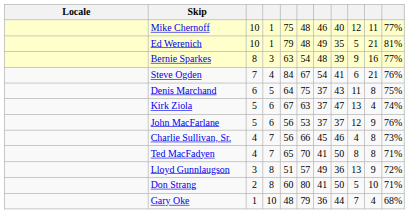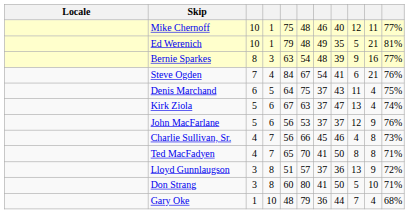 <table class=wikitable style="text-align: center;">
 <tr>
 <th bgcolor="#efefef" width="225">Locale</th>
 <th bgcolor="#efefef" width="150">Skip</th>
 <th width=20></th>
 <th width=20></th>
 <th width=20></th>
 <th width=20></th>
 <th width=20></th>
 <th width=20></th>
 <th width=20></th>
 <th width=20></th>
 <th width=20></th>
 </tr>
 <tr bgcolor=#ffffcc>
 <td style="text-align: left;"></td>
 <td style="text-align: left;"><a href='#'>Mike Chernoff</a></td>
 <td>10</td>
 <td>1</td>
 <td>75</td>
 <td>48</td>
 <td>46</td>
 <td>40</td>
 <td>12</td>
 <td>11</td>
 <td>77%</td>
 </tr>
 <tr bgcolor=#ffffcc>
 <td style="text-align: left;"></td>
 <td style="text-align: left;"><a href='#'>Ed Werenich</a></td>
 <td>10</td>
 <td>1</td>
 <td>79</td>
 <td>48</td>
 <td>49</td>
 <td>35</td>
 <td>5</td>
 <td>21</td>
 <td>81%</td>
 </tr>
 <tr bgcolor=#ffffcc>
 <td style="text-align: left;"></td>
 <td style="text-align: left;"><a href='#'>Bernie Sparkes</a></td>
 <td>8</td>
 <td>3</td>
 <td>63</td>
 <td>54</td>
 <td>48</td>
 <td>39</td>
 <td>9</td>
 <td>16</td>
 <td>77%</td>
 </tr>
 <tr>
 <td style="text-align: left;"></td>
 <td style="text-align: left;"><a href='#'>Steve Ogden</a></td>
 <td>7</td>
 <td>4</td>
 <td>84</td>
 <td>67</td>
 <td>54</td>
 <td>41</td>
 <td>6</td>
 <td>21</td>
 <td>76%</td>
 </tr>
 <tr>
 <td style="text-align: left;"></td>
 <td style="text-align: left;"><a href='#'>Denis Marchand</a></td>
 <td>6</td>
 <td>5</td>
 <td>64</td>
 <td>75</td>
 <td>37</td>
 <td>43</td>
 <td>11</td>
-<td>8</td>
+<td>4</td>
 <td>75%</td>
 </tr>
 <tr>
 <td style="text-align: left;"></td>
 <td style="text-align: left;"><a href='#'>Kirk Ziola</a></td>
 <td>5</td>
 <td>6</td>
 <td>67</td>
 <td>63</td>
 <td>37</td>
 <td>47</td>
 <td>13</td>
 <td>4</td>
 <td>74%</td>
 </tr>
 <tr>
 <td style="text-align: left;"></td>
 <td style="text-align: left;"><a href='#'>John MacFarlane</a></td>
 <td>5</td>
 <td>6</td>
 <td>56</td>
 <td>53</td>
 <td>37</td>
 <td>37</td>
 <td>12</td>
 <td>9</td>
 <td>76%</td>
 </tr>
 <tr>
 <td style="text-align: left;"></td>
 <td style="text-align: left;"><a href='#'>Charlie Sullivan, Sr.</a></td>
 <td>4</td>
 <td>7</td>
 <td>56</td>
 <td>66</td>
 <td>45</td>
 <td>46</td>
 <td>4</td>
 <td>8</td>
 <td>73%</td>
 </tr>
 <tr>
 <td style="text-align: left;"></td>
 <td style="text-align: left;"><a href='#'>Ted MacFadyen</a></td>
 <td>4</td>
 <td>7</td>
 <td>65</td>
 <td>70</td>
 <td>41</td>
 <td>50</td>
 <td>8</td>
 <td>8</td>
 <td>71%</td>
 </tr>
 <tr>
 <td style="text-align: left;"></td>
 <td style="text-align: left;"><a href='#'>Lloyd Gunnlaugson</a></td>
 <td>3</td>
 <td>8</td>
 <td>51</td>
 <td>57</td>
-<td>49</td>
+<td>37</td>
 <td>36</td>
 <td>13</td>
 <td>9</td>
 <td>72%</td>
 </tr>
 <tr>
 <td style="text-align: left;"></td>
 <td style="text-align: left;"><a href='#'>Don Strang</a></td>
-<td>2</td>
+<td>3</td>
 <td>8</td>
 <td>60</td>
 <td>80</td>
 <td>41</td>
 <td>50</td>
 <td>5</td>
 <td>10</td>
 <td>71%</td>
 </tr>
 <tr>
 <td style="text-align: left;"></td>
 <td style="text-align: left;"><a href='#'>Gary Oke</a></td>
 <td>1</td>
 <td>10</td>
 <td>48</td>
 <td>79</td>
 <td>36</td>
 <td>44</td>
 <td>7</td>
 <td>4</td>
 <td>68%</td>
 </tr>
 </table>
